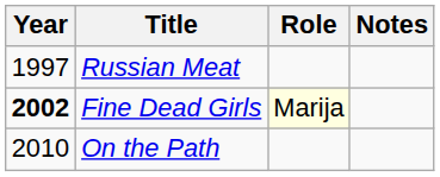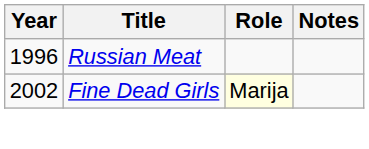 <table class="wikitable sortable">
 <tr>
 <th>Year</th>
 <th>Title</th>
 <th>Role</th>
 <th class="unsortable">Notes</th>
 </tr>
 <tr>
-<td>1997</td>
+<td>1996</td>
 <td><em><a href='#'>Russian Meat</a></em></td>
 <td></td>
 <td></td>
 </tr>
 <tr>
-<td><strong>2002</strong></td>
+<td>2002</td>
 <td><em><a href='#'>Fine Dead Girls</a></em></td>
 <td style="background: lightyellow;">Marija</td>
 <td></td>
 </tr>
-<tr>
-<td>2010</td>
-<td><em><a href='#'>On the Path</a></em></td>
-<td></td>
-<td></td>
-</tr>
 </table>
